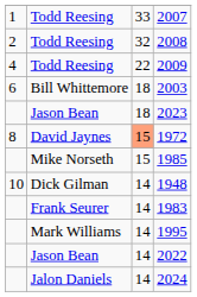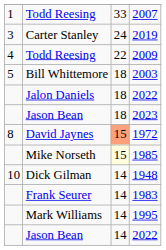 <table class="wikitable">
 <tr>
 </tr>
 <tr>
 <td>1</td>
 <td><a href='#'>Todd Reesing</a></td>
 <td>33</td>
 <td><a href='#'>2007</a></td>
 </tr>
 <tr>
-<td>2</td>
-<td><a href='#'>Todd Reesing</a></td>
-<td>32</td>
-<td><a href='#'>2008</a></td>
+<td>3</td>
+<td>Carter Stanley</td>
+<td>24</td>
+<td><a href='#'>2019</a></td>
 </tr>
 <tr>
 <td>4</td>
 <td><a href='#'>Todd Reesing</a></td>
 <td>22</td>
 <td><a href='#'>2009</a></td>
 </tr>
 <tr>
-<td>6</td>
+<td>5</td>
 <td>Bill Whittemore</td>
 <td>18</td>
 <td><a href='#'>2003</a></td>
+</tr>
+<tr>
+<td></td>
+<td><a href='#'>Jalon Daniels</a></td>
+<td>18</td>
+<td><a href='#'>2022</a></td>
 </tr>
 <tr>
 <td></td>
 <td><a href='#'>Jason Bean</a></td>
 <td>18</td>
 <td><a href='#'>2023</a></td>
 </tr>
 <tr>
 <td>8</td>
 <td><a href='#'>David Jaynes</a></td>
 <td style="background: lightsalmon;">15</td>
 <td><a href='#'>1972</a></td>
 </tr>
 <tr>
 <td></td>
 <td>Mike Norseth</td>
-<td>15</td>
+<td style="background: lightyellow;">15</td>
 <td><a href='#'>1985</a></td>
 </tr>
 <tr>
 <td>10</td>
 <td>Dick Gilman</td>
 <td>14</td>
 <td><a href='#'>1948</a></td>
 </tr>
 <tr>
 <td></td>
 <td><a href='#'>Frank Seurer</a></td>
 <td>14</td>
 <td><a href='#'>1983</a></td>
 </tr>
 <tr>
 <td></td>
 <td>Mark Williams</td>
 <td>14</td>
 <td><a href='#'>1995</a></td>
 </tr>
 <tr>
 <td></td>
 <td><a href='#'>Jason Bean</a></td>
 <td>14</td>
 <td><a href='#'>2022</a></td>
 </tr>
-<tr>
-<td></td>
-<td><a href='#'>Jalon Daniels</a></td>
-<td>14</td>
-<td><a href='#'>2024</a></td>
-</tr>
 </table>
